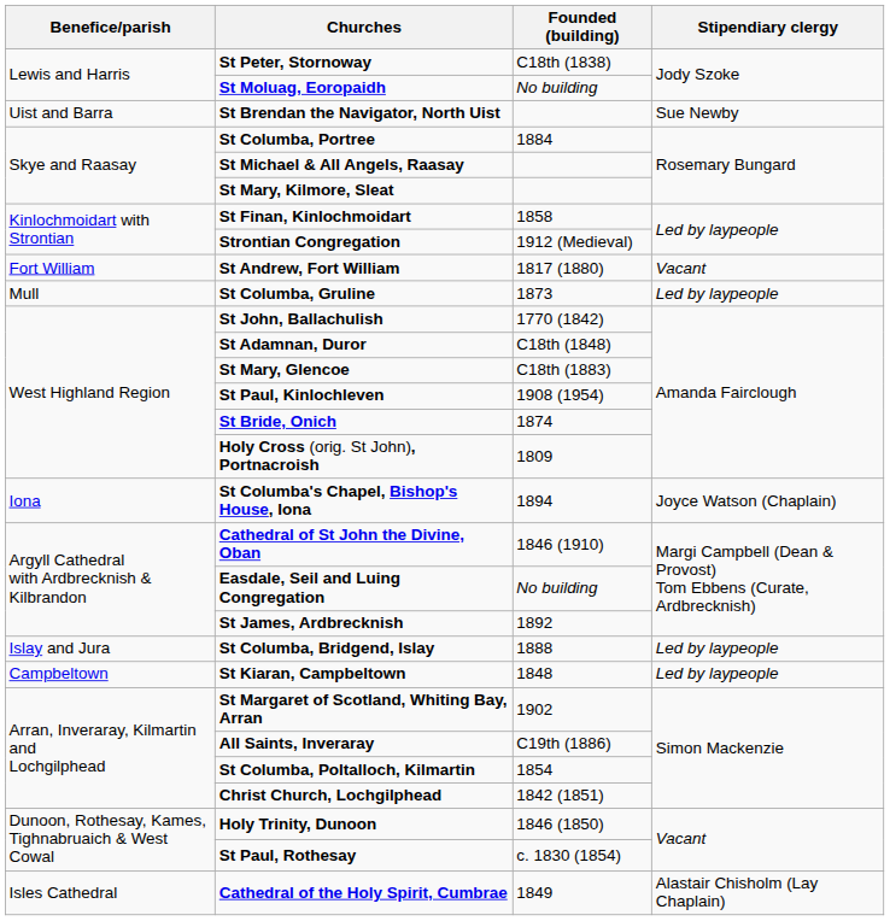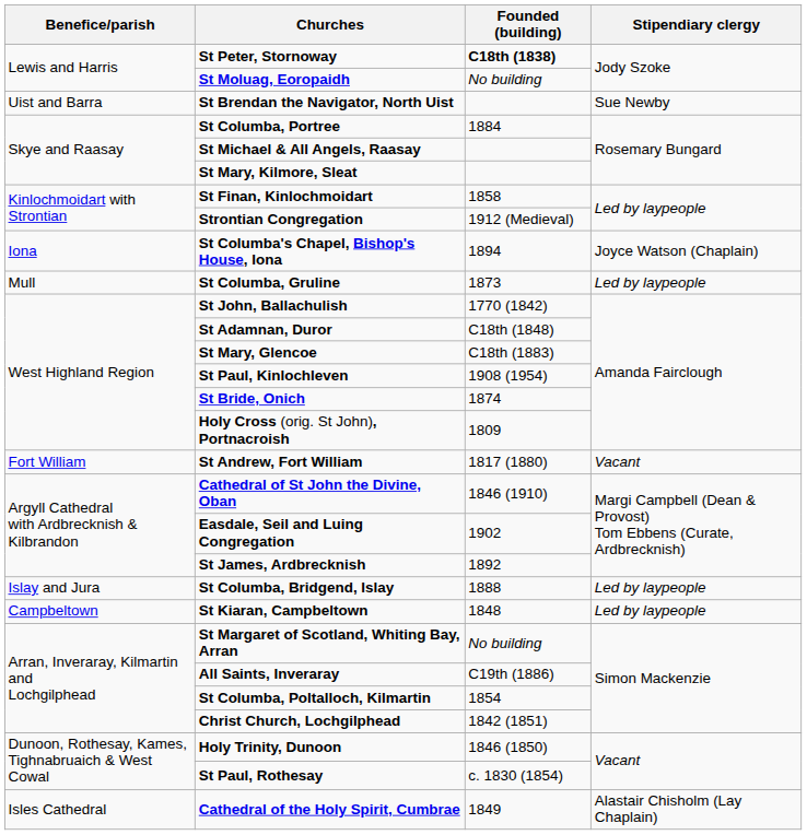 <table class="wikitable">
 <tr>
 <th>Benefice/parish</th>
 <th>Churches</th>
 <th>Founded (building)</th>
 <th>Stipendiary clergy</th>
 </tr>
 <tr>
 <td rowspan="2">Lewis and Harris</td>
 <td><strong>St Peter, Stornoway</strong></td>
-<td>C18th (1838)</td>
+<td><strong>C18th (1838)</strong></td>
 <td rowspan="2">Jody Szoke</td>
 </tr>
 <tr>
 <td><a href='#'><strong>St Moluag, Eoropaidh</strong></a></td>
 <td><em>No building</em></td>
 </tr>
 <tr>
 <td>Uist and Barra</td>
 <td><strong>St Brendan the Navigator, North Uist</strong></td>
 <td></td>
 <td>Sue Newby</td>
 </tr>
 <tr>
 <td rowspan="3">Skye and Raasay</td>
 <td><strong>St Columba, Portree</strong></td>
 <td>1884</td>
 <td rowspan="3">Rosemary Bungard</td>
 </tr>
 <tr>
 <td><strong>St Michael & All Angels, Raasay</strong></td>
 <td></td>
 </tr>
 <tr>
 <td><strong>St Mary, Kilmore, Sleat</strong></td>
 <td></td>
 </tr>
 <tr>
 <td rowspan="2"><a href='#'>Kinlochmoidart</a> with <a href='#'>Strontian</a></td>
 <td><strong>St Finan, Kinlochmoidart</strong></td>
 <td>1858</td>
 <td rowspan="2"><em>Led by laypeople</em></td>
 </tr>
 <tr>
 <td><strong>Strontian Congregation</strong></td>
 <td>1912 (Medieval)</td>
 </tr>
 <tr>
-<td><a href='#'>Fort William</a></td>
-<td><strong>St Andrew, Fort William</strong></td>
-<td>1817 (1880)</td>
-<td><em>Vacant</em></td>
+<td><a href='#'>Iona</a></td>
+<td><strong>St Columba's Chapel, <a href='#'>Bishop's House</a>, Iona</strong></td>
+<td>1894</td>
+<td>Joyce Watson (Chaplain)</td>
 </tr>
 <tr>
 <td>Mull</td>
 <td><strong>St Columba, Gruline</strong></td>
 <td>1873</td>
 <td><em>Led by laypeople</em></td>
 </tr>
 <tr>
 <td rowspan="6">West Highland Region</td>
 <td><strong>St John, Ballachulish</strong></td>
 <td>1770 (1842)</td>
 <td rowspan="6">Amanda Fairclough</td>
 </tr>
 <tr>
 <td><strong>St Adamnan, Duror</strong></td>
 <td>C18th (1848)</td>
 </tr>
 <tr>
 <td><strong>St Mary, Glencoe</strong></td>
 <td>C18th (1883)</td>
 </tr>
 <tr>
 <td><strong>St Paul, Kinlochleven</strong></td>
 <td>1908 (1954)</td>
 </tr>
 <tr>
 <td><a href='#'><strong>St Bride, Onich</strong></a></td>
 <td>1874</td>
 </tr>
 <tr>
 <td><strong>Holy Cross</strong> (orig. St John)<strong>, Portnacroish</strong></td>
 <td>1809</td>
 </tr>
 <tr>
-<td><a href='#'>Iona</a></td>
-<td><strong>St Columba's Chapel, <a href='#'>Bishop's House</a>, Iona</strong></td>
-<td>1894</td>
-<td>Joyce Watson (Chaplain)</td>
+<td><a href='#'>Fort William</a></td>
+<td><strong>St Andrew, Fort William</strong></td>
+<td>1817 (1880)</td>
+<td><em>Vacant</em></td>
 </tr>
 <tr>
 <td rowspan="3">Argyll Cathedral<br>with Ardbrecknish & Kilbrandon</td>
 <td><a href='#'><strong>Cathedral of St John the Divine, Oban</strong></a></td>
 <td>1846 (1910)</td>
 <td rowspan="3">Margi Campbell (Dean & Provost)<br>Tom Ebbens (Curate, Ardbrecknish)</td>
 </tr>
 <tr>
 <td><strong>Easdale, Seil and Luing Congregation</strong></td>
-<td><em>No building</em></td>
+<td>1902</td>
 </tr>
 <tr>
 <td><strong>St James, Ardbrecknish</strong></td>
 <td>1892</td>
 </tr>
 <tr>
 <td><a href='#'>Islay</a> and Jura</td>
 <td><strong>St Columba, Bridgend, Islay</strong></td>
 <td>1888</td>
 <td><em>Led by laypeople</em></td>
 </tr>
 <tr>
 <td><a href='#'>Campbeltown</a></td>
 <td><strong>St Kiaran, Campbeltown</strong></td>
 <td>1848</td>
 <td><em>Led by laypeople</em></td>
 </tr>
 <tr>
 <td rowspan="4">Arran, Inveraray, Kilmartin and<br>Lochgilphead</td>
 <td><strong>St Margaret of Scotland, Whiting Bay, Arran</strong></td>
-<td>1902</td>
+<td><em>No building</em></td>
 <td rowspan="4">Simon Mackenzie</td>
 </tr>
 <tr>
 <td><strong>All Saints, Inveraray</strong></td>
 <td>C19th (1886)</td>
 </tr>
 <tr>
 <td><strong>St Columba, Poltalloch, Kilmartin</strong></td>
 <td>1854</td>
 </tr>
 <tr>
 <td><strong>Christ Church, Lochgilphead</strong></td>
 <td>1842 (1851)</td>
 </tr>
 <tr>
 <td rowspan="2">Dunoon, Rothesay, Kames,<br>Tighnabruaich & West Cowal</td>
 <td><strong>Holy Trinity, Dunoon</strong></td>
 <td>1846 (1850)</td>
 <td rowspan="2"><em>Vacant</em></td>
 </tr>
 <tr>
 <td><strong>St Paul, Rothesay</strong></td>
 <td>c. 1830 (1854)</td>
 </tr>
 <tr>
 <td>Isles Cathedral</td>
 <td><a href='#'><strong>Cathedral of the Holy Spirit, Cumbrae</strong></a></td>
 <td>1849</td>
 <td>Alastair Chisholm (Lay Chaplain)</td>
 </tr>
 </table>
